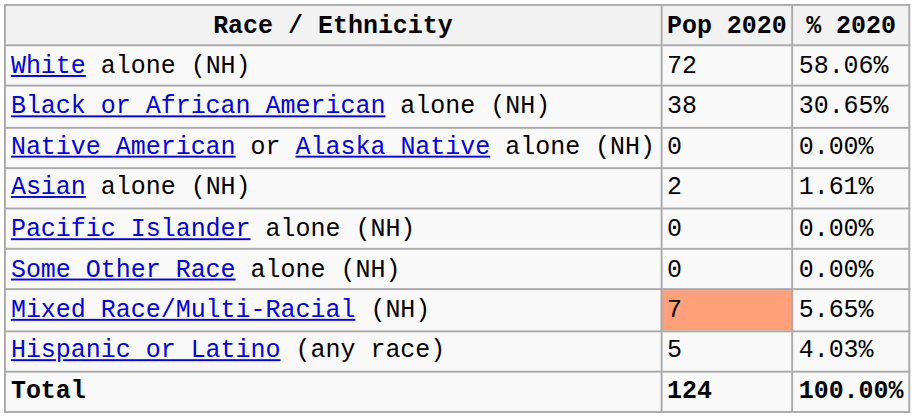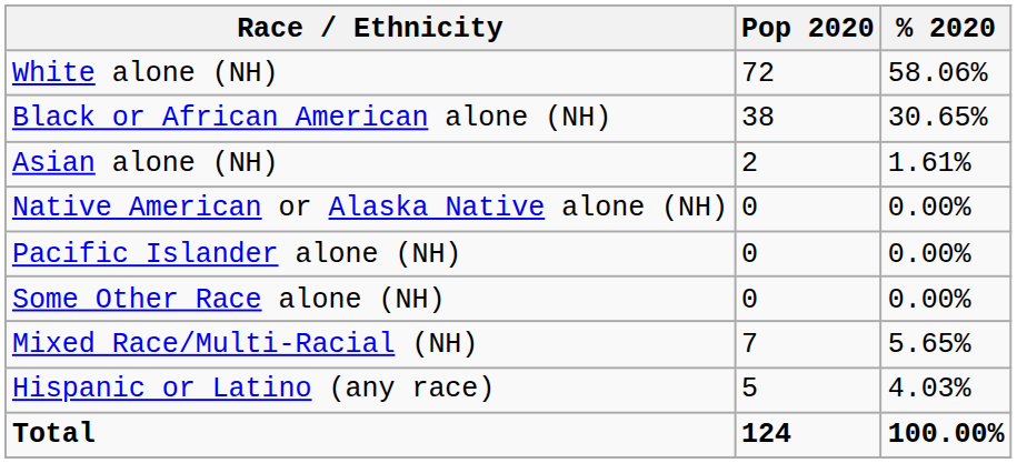 <table class="wikitable">
 <tr>
 <th>Race / Ethnicity</th>
 <th>Pop 2020</th>
 <th>% 2020</th>
 </tr>
 <tr>
 <td><a href='#'>White</a> alone (NH)</td>
 <td>72</td>
 <td>58.06%</td>
 </tr>
 <tr>
 <td><a href='#'>Black or African American</a> alone (NH)</td>
 <td>38</td>
 <td>30.65%</td>
 </tr>
 <tr>
+<td><a href='#'>Asian</a> alone (NH)</td>
+<td>2</td>
+<td>1.61%</td>
+</tr>
+<tr>
 <td><a href='#'>Native American</a> or <a href='#'>Alaska Native</a> alone (NH)</td>
 <td>0</td>
 <td>0.00%</td>
-</tr>
-<tr>
-<td><a href='#'>Asian</a> alone (NH)</td>
-<td>2</td>
-<td>1.61%</td>
 </tr>
 <tr>
 <td><a href='#'>Pacific Islander</a> alone (NH)</td>
 <td>0</td>
 <td>0.00%</td>
 </tr>
 <tr>
 <td><a href='#'>Some Other Race</a> alone (NH)</td>
 <td>0</td>
 <td>0.00%</td>
 </tr>
 <tr>
 <td><a href='#'>Mixed Race/Multi-Racial</a> (NH)</td>
-<td style="background: lightsalmon;">7</td>
+<td>7</td>
 <td>5.65%</td>
 </tr>
 <tr>
 <td><a href='#'>Hispanic or Latino</a> (any race)</td>
 <td>5</td>
 <td>4.03%</td>
 </tr>
 <tr>
 <td><strong>Total</strong></td>
 <td><strong>124</strong></td>
 <td><strong>100.00%</strong></td>
 </tr>
 </table>
